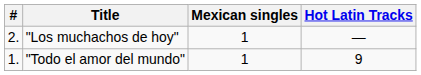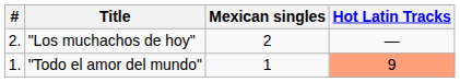 <table class="wikitable">
 <tr>
 <th>#</th>
 <th>Title</th>
 <th>Mexican singles</th>
 <th><a href='#'>Hot Latin Tracks</a></th>
 </tr>
 <tr>
 <td>2.</td>
 <td>"Los muchachos de hoy"</td>
-<td align="center">1</td>
+<td align="center">2</td>
 <td align="center">—</td>
 </tr>
 <tr>
 <td>1.</td>
 <td>"Todo el amor del mundo"</td>
 <td align="center">1</td>
-<td align="center">9 </td>
+<td align="center" style="background: lightsalmon;">9 </td>
 </tr>
 </table>
